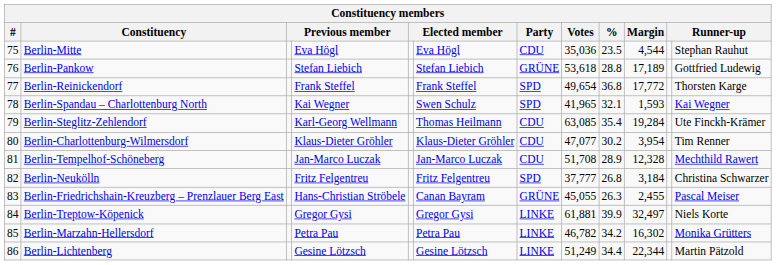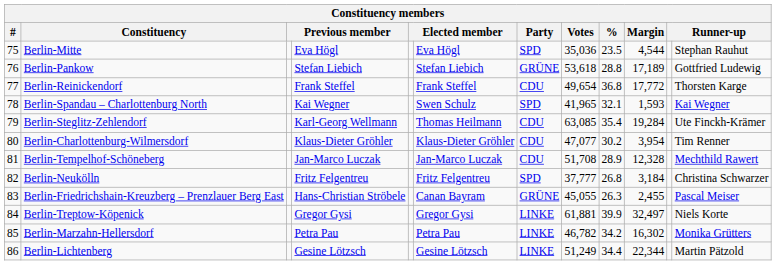 <table class="wikitable sortable" style="text-align:right">
 <tr>
 <th colspan="12">Constituency members</th>
 </tr>
 <tr>
 <th>#</th>
 <th>Constituency</th>
 <th colspan="2">Previous member</th>
 <th colspan="2">Elected member</th>
 <th>Party</th>
 <th>Votes</th>
 <th>%</th>
 <th>Margin</th>
 <th colspan="2">Runner-up</th>
 </tr>
 <tr>
 <td>75</td>
 <td align=left><a href='#'>Berlin-Mitte</a></td>
 <td bgcolor=></td>
 <td align=left><a href='#'>Eva Högl</a></td>
 <td bgcolor=></td>
 <td align=left><a href='#'>Eva Högl</a></td>
-<td align=left><a href='#'>CDU</a></td>
+<td align=left><a href='#'>SPD</a></td>
 <td>35,036</td>
 <td>23.5</td>
 <td>4,544</td>
 <td bgcolor=></td>
 <td align=left>Stephan Rauhut</td>
 </tr>
 <tr>
 <td>76</td>
 <td align=left><a href='#'>Berlin-Pankow</a></td>
 <td bgcolor=></td>
 <td align=left><a href='#'>Stefan Liebich</a></td>
 <td bgcolor=></td>
 <td align=left><a href='#'>Stefan Liebich</a></td>
 <td align=left><a href='#'>GRÜNE</a></td>
 <td>53,618</td>
 <td>28.8</td>
 <td>17,189</td>
 <td bgcolor=></td>
 <td align=left>Gottfried Ludewig</td>
 </tr>
 <tr>
 <td>77</td>
 <td align=left><a href='#'>Berlin-Reinickendorf</a></td>
 <td bgcolor=></td>
 <td align=left><a href='#'>Frank Steffel</a></td>
 <td bgcolor=></td>
 <td align=left><a href='#'>Frank Steffel</a></td>
-<td align=left><a href='#'>SPD</a></td>
+<td align=left><a href='#'>CDU</a></td>
 <td>49,654</td>
 <td>36.8</td>
 <td>17,772</td>
 <td bgcolor=></td>
 <td align=left>Thorsten Karge</td>
 </tr>
 <tr>
 <td>78</td>
 <td align=left><a href='#'>Berlin-Spandau – Charlottenburg North</a></td>
 <td bgcolor=></td>
 <td align=left><a href='#'>Kai Wegner</a></td>
 <td bgcolor=></td>
 <td align=left><a href='#'>Swen Schulz</a></td>
 <td align=left><a href='#'>SPD</a></td>
 <td>41,965</td>
 <td>32.1</td>
 <td>1,593</td>
 <td bgcolor=></td>
 <td align=left><a href='#'>Kai Wegner</a></td>
 </tr>
 <tr>
 <td>79</td>
 <td align=left><a href='#'>Berlin-Steglitz-Zehlendorf</a></td>
 <td bgcolor=></td>
 <td align=left><a href='#'>Karl-Georg Wellmann</a></td>
 <td bgcolor=></td>
 <td align=left><a href='#'>Thomas Heilmann</a></td>
 <td align=left><a href='#'>CDU</a></td>
 <td>63,085</td>
 <td>35.4</td>
 <td>19,284</td>
 <td bgcolor=></td>
 <td align=left>Ute Finckh-Krämer</td>
 </tr>
 <tr>
 <td>80</td>
 <td align=left><a href='#'>Berlin-Charlottenburg-Wilmersdorf</a></td>
 <td bgcolor=></td>
 <td align=left><a href='#'>Klaus-Dieter Gröhler</a></td>
 <td bgcolor=></td>
 <td align=left><a href='#'>Klaus-Dieter Gröhler</a></td>
 <td align=left><a href='#'>CDU</a></td>
 <td>47,077</td>
 <td>30.2</td>
 <td>3,954</td>
 <td bgcolor=></td>
 <td align=left>Tim Renner</td>
 </tr>
 <tr>
 <td>81</td>
 <td align=left><a href='#'>Berlin-Tempelhof-Schöneberg</a></td>
 <td bgcolor=></td>
 <td align=left><a href='#'>Jan-Marco Luczak</a></td>
 <td bgcolor=></td>
 <td align=left><a href='#'>Jan-Marco Luczak</a></td>
 <td align=left><a href='#'>CDU</a></td>
 <td>51,708</td>
 <td>28.9</td>
 <td>12,328</td>
 <td bgcolor=></td>
 <td align=left><a href='#'>Mechthild Rawert</a></td>
 </tr>
 <tr>
 <td>82</td>
 <td align=left><a href='#'>Berlin-Neukölln</a></td>
 <td bgcolor=></td>
 <td align=left><a href='#'>Fritz Felgentreu</a></td>
 <td bgcolor=></td>
 <td align=left><a href='#'>Fritz Felgentreu</a></td>
 <td align=left><a href='#'>SPD</a></td>
 <td>37,777</td>
 <td>26.8</td>
 <td>3,184</td>
 <td bgcolor=></td>
 <td align=left>Christina Schwarzer</td>
 </tr>
 <tr>
 <td>83</td>
 <td align=left><a href='#'>Berlin-Friedrichshain-Kreuzberg – Prenzlauer Berg East</a></td>
 <td bgcolor=></td>
 <td align=left><a href='#'>Hans-Christian Ströbele</a></td>
 <td bgcolor=></td>
 <td align=left><a href='#'>Canan Bayram</a></td>
 <td align=left><a href='#'>GRÜNE</a></td>
 <td>45,055</td>
 <td>26.3</td>
 <td>2,455</td>
 <td bgcolor=></td>
 <td align=left><a href='#'>Pascal Meiser</a></td>
 </tr>
 <tr>
 <td>84</td>
 <td align=left><a href='#'>Berlin-Treptow-Köpenick</a></td>
 <td bgcolor=></td>
 <td align=left><a href='#'>Gregor Gysi</a></td>
 <td bgcolor=></td>
 <td align=left><a href='#'>Gregor Gysi</a></td>
 <td align=left><a href='#'>LINKE</a></td>
 <td>61,881</td>
 <td>39.9</td>
 <td>32,497</td>
 <td bgcolor=></td>
 <td align=left>Niels Korte</td>
 </tr>
 <tr>
 <td>85</td>
 <td align=left><a href='#'>Berlin-Marzahn-Hellersdorf</a></td>
 <td bgcolor=></td>
 <td align=left><a href='#'>Petra Pau</a></td>
 <td bgcolor=></td>
 <td align=left><a href='#'>Petra Pau</a></td>
 <td align=left><a href='#'>LINKE</a></td>
 <td>46,782</td>
 <td>34.2</td>
 <td>16,302</td>
 <td bgcolor=></td>
 <td align=left><a href='#'>Monika Grütters</a></td>
 </tr>
 <tr>
 <td>86</td>
 <td align=left><a href='#'>Berlin-Lichtenberg</a></td>
 <td bgcolor=></td>
 <td align=left><a href='#'>Gesine Lötzsch</a></td>
 <td bgcolor=></td>
 <td align=left><a href='#'>Gesine Lötzsch</a></td>
 <td align=left><a href='#'>LINKE</a></td>
 <td>51,249</td>
 <td>34.4</td>
 <td>22,344</td>
 <td bgcolor=></td>
 <td align=left>Martin Pätzold</td>
 </tr>
 </table>
